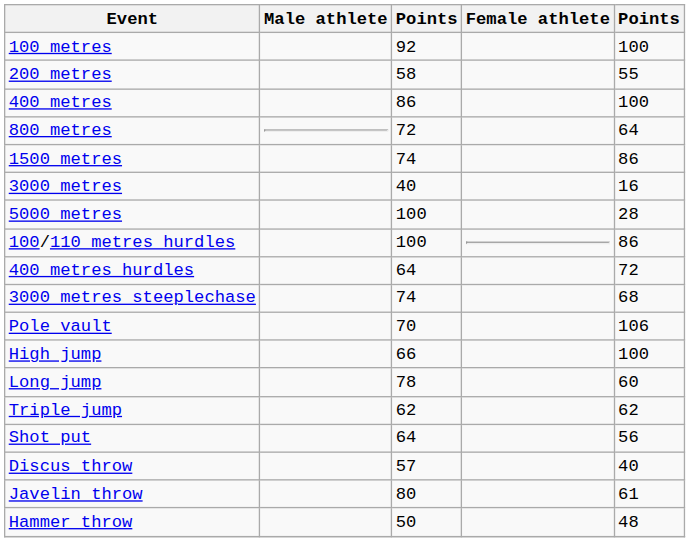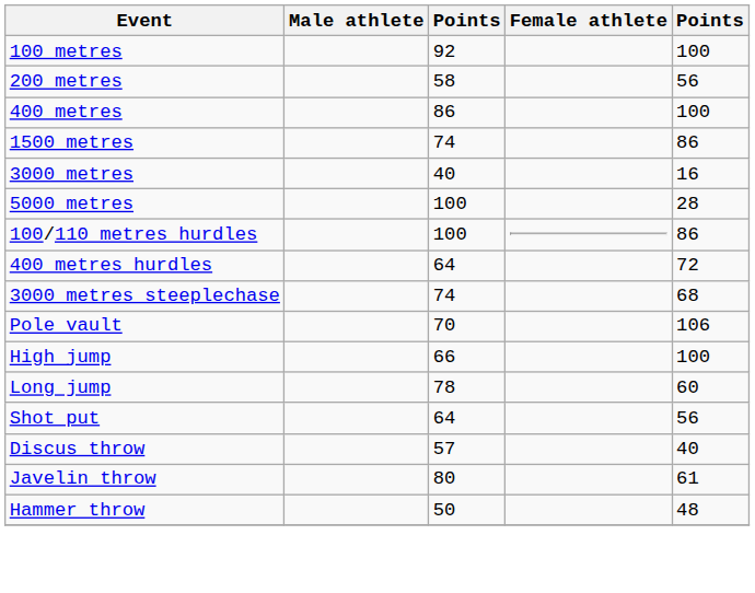 <table class="wikitable sortable">
 <tr>
 <th>Event</th>
 <th>Male athlete</th>
 <th>Points</th>
 <th>Female athlete</th>
 <th>Points</th>
 </tr>
 <tr>
 <td><a href='#'>100 metres</a></td>
 <td></td>
 <td>92</td>
 <td></td>
 <td>100</td>
 </tr>
 <tr>
 <td><a href='#'>200 metres</a></td>
 <td></td>
 <td>58</td>
 <td></td>
-<td>55</td>
+<td>56</td>
 </tr>
 <tr>
 <td><a href='#'>400 metres</a></td>
 <td></td>
 <td>86</td>
 <td></td>
 <td>100</td>
-</tr>
-<tr>
-<td><a href='#'>800 metres</a></td>
-<td><hr></td>
-<td>72</td>
-<td></td>
-<td>64</td>
 </tr>
 <tr>
 <td><a href='#'>1500 metres</a></td>
 <td></td>
 <td>74</td>
 <td></td>
 <td>86</td>
 </tr>
 <tr>
 <td><a href='#'>3000 metres</a></td>
 <td></td>
 <td>40</td>
 <td></td>
 <td>16</td>
 </tr>
 <tr>
 <td><a href='#'>5000 metres</a></td>
 <td></td>
 <td>100</td>
 <td></td>
 <td>28</td>
 </tr>
 <tr>
 <td><a href='#'>100</a>/<a href='#'>110 metres hurdles</a></td>
 <td></td>
 <td>100</td>
 <td><hr></td>
 <td>86</td>
 </tr>
 <tr>
 <td><a href='#'>400 metres hurdles</a></td>
 <td></td>
 <td>64</td>
 <td></td>
 <td>72</td>
 </tr>
 <tr>
 <td><a href='#'>3000 metres steeplechase</a></td>
 <td></td>
 <td>74</td>
 <td></td>
 <td>68</td>
 </tr>
 <tr>
 <td><a href='#'>Pole vault</a></td>
 <td></td>
 <td>70</td>
 <td></td>
 <td>106</td>
 </tr>
 <tr>
 <td><a href='#'>High jump</a></td>
 <td></td>
 <td>66</td>
 <td></td>
 <td>100</td>
 </tr>
 <tr>
 <td><a href='#'>Long jump</a></td>
 <td></td>
 <td>78</td>
 <td></td>
 <td>60</td>
 </tr>
 <tr>
-<td><a href='#'>Triple jump</a></td>
-<td></td>
-<td>62</td>
-<td></td>
-<td>62</td>
-</tr>
-<tr>
 <td><a href='#'>Shot put</a></td>
 <td></td>
 <td>64</td>
 <td></td>
 <td>56</td>
 </tr>
 <tr>
 <td><a href='#'>Discus throw</a></td>
 <td></td>
 <td>57</td>
 <td></td>
 <td>40</td>
 </tr>
 <tr>
 <td><a href='#'>Javelin throw</a></td>
 <td></td>
 <td>80</td>
 <td></td>
 <td>61</td>
 </tr>
 <tr>
 <td><a href='#'>Hammer throw</a></td>
 <td></td>
 <td>50</td>
 <td></td>
 <td>48</td>
 </tr>
 <tr>
 </tr>
 </table>
